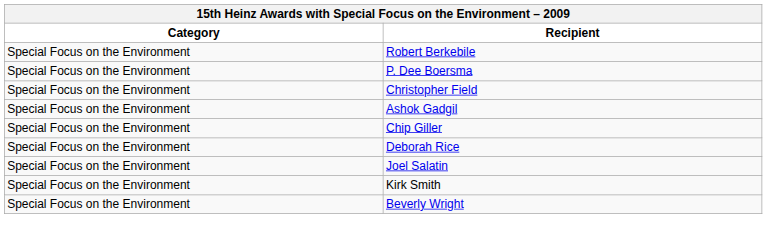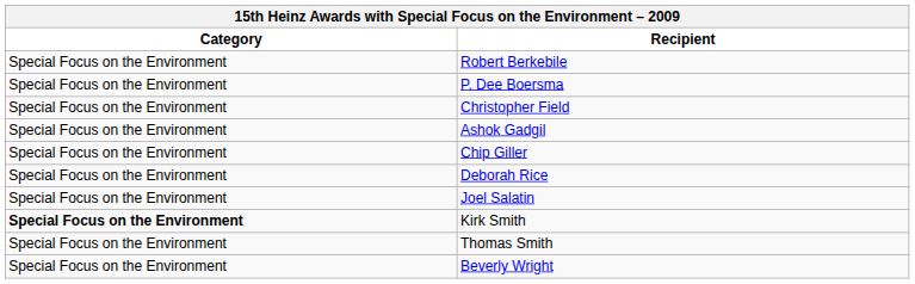 <table class="wikitable" style="width:80%; text-align:left">
 <tr>
 <th style="background:cream" colspan=2><span>15th Heinz Awards with Special Focus on the Environment – 2009</span></th>
 </tr>
 <tr>
 <th style="background:white; width:40%">Category</th>
 <th style="background:white; width:40%">Recipient</th>
 </tr>
 <tr>
 <td>Special Focus on the Environment</td>
 <td><a href='#'>Robert Berkebile</a></td>
 </tr>
 <tr>
 <td>Special Focus on the Environment</td>
 <td><a href='#'>P. Dee Boersma</a></td>
 </tr>
 <tr>
 <td>Special Focus on the Environment</td>
 <td><a href='#'>Christopher Field</a></td>
 </tr>
 <tr>
 <td>Special Focus on the Environment</td>
 <td><a href='#'>Ashok Gadgil</a></td>
 </tr>
 <tr>
 <td>Special Focus on the Environment</td>
 <td><a href='#'>Chip Giller</a></td>
 </tr>
 <tr>
 <td>Special Focus on the Environment</td>
 <td><a href='#'>Deborah Rice</a></td>
 </tr>
 <tr>
 <td>Special Focus on the Environment</td>
 <td><a href='#'>Joel Salatin</a></td>
 </tr>
 <tr>
+<td><strong>Special Focus on the Environment</strong></td>
+<td>Kirk Smith</td>
+</tr>
+<tr>
 <td>Special Focus on the Environment</td>
-<td>Kirk Smith</td>
+<td>Thomas Smith</td>
 </tr>
 <tr>
 <td>Special Focus on the Environment</td>
 <td><a href='#'>Beverly Wright</a></td>
 </tr>
 </table>
